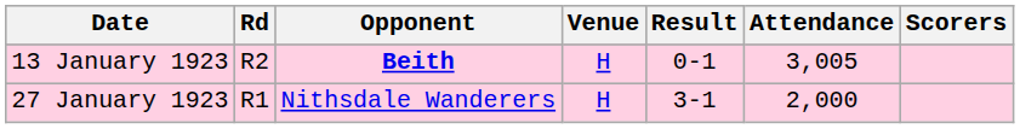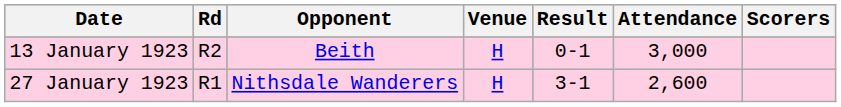 <table class="wikitable sortable" style="font-size:95%; text-align:center">
 <tr>
 <th>Date</th>
 <th>Rd</th>
 <th>Opponent</th>
 <th>Venue</th>
 <th>Result</th>
 <th>Attendance</th>
 <th>Scorers</th>
 </tr>
 <tr bgcolor = "#ffd0e3">
 <td>13 January 1923</td>
 <td>R2</td>
-<td><strong><a href='#'>Beith</a></strong></td>
+<td><a href='#'>Beith</a></td>
 <td><a href='#'>H</a></td>
 <td>0-1</td>
-<td>3,005</td>
+<td>3,000</td>
 <td></td>
 </tr>
 <tr bgcolor = "#ffd0e3">
 <td>27 January 1923</td>
 <td>R1</td>
 <td><a href='#'>Nithsdale Wanderers</a></td>
 <td><a href='#'>H</a></td>
 <td>3-1</td>
-<td>2,000</td>
+<td>2,600</td>
 <td></td>
 </tr>
 </table>
